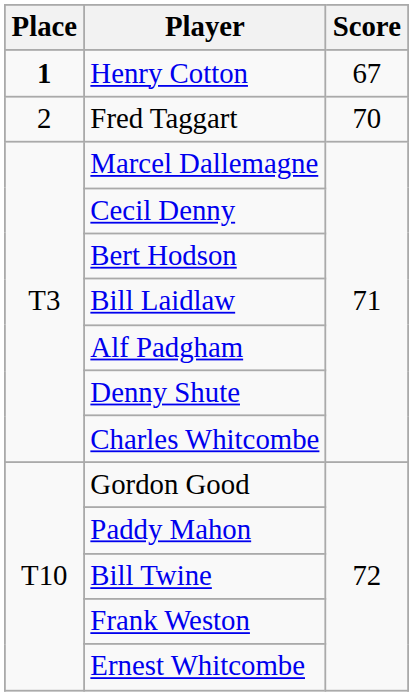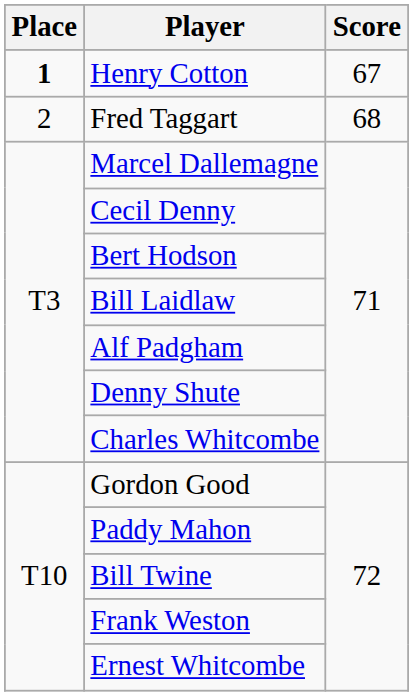 <table class=wikitable>
 <tr>
 <th>Place</th>
 <th>Player</th>
 <th>Score</th>
 </tr>
 <tr>
 <td align=center><strong>1</strong></td>
 <td> <a href='#'>Henry Cotton</a></td>
 <td align=center>67</td>
 </tr>
 <tr>
 <td align=center>2</td>
 <td> Fred Taggart</td>
-<td align=center>70</td>
+<td align=center>68</td>
 </tr>
 <tr>
 <td rowspan=7 align=center>T3</td>
 <td> <a href='#'>Marcel Dallemagne</a></td>
 <td rowspan=7 align=center>71</td>
 </tr>
 <tr>
 <td> <a href='#'>Cecil Denny</a></td>
 </tr>
 <tr>
 <td> <a href='#'>Bert Hodson</a></td>
 </tr>
 <tr>
 <td> <a href='#'>Bill Laidlaw</a></td>
 </tr>
 <tr>
 <td> <a href='#'>Alf Padgham</a></td>
 </tr>
 <tr>
 <td> <a href='#'>Denny Shute</a></td>
 </tr>
 <tr>
 <td> <a href='#'>Charles Whitcombe</a></td>
 </tr>
 <tr>
 <td rowspan=5 align=center>T10</td>
 <td> Gordon Good</td>
 <td rowspan=5 align=center>72</td>
 </tr>
 <tr>
 <td> <a href='#'>Paddy Mahon</a></td>
 </tr>
 <tr>
 <td> <a href='#'>Bill Twine</a></td>
 </tr>
 <tr>
 <td> <a href='#'>Frank Weston</a></td>
 </tr>
 <tr>
 <td> <a href='#'>Ernest Whitcombe</a></td>
 </tr>
 </table>
